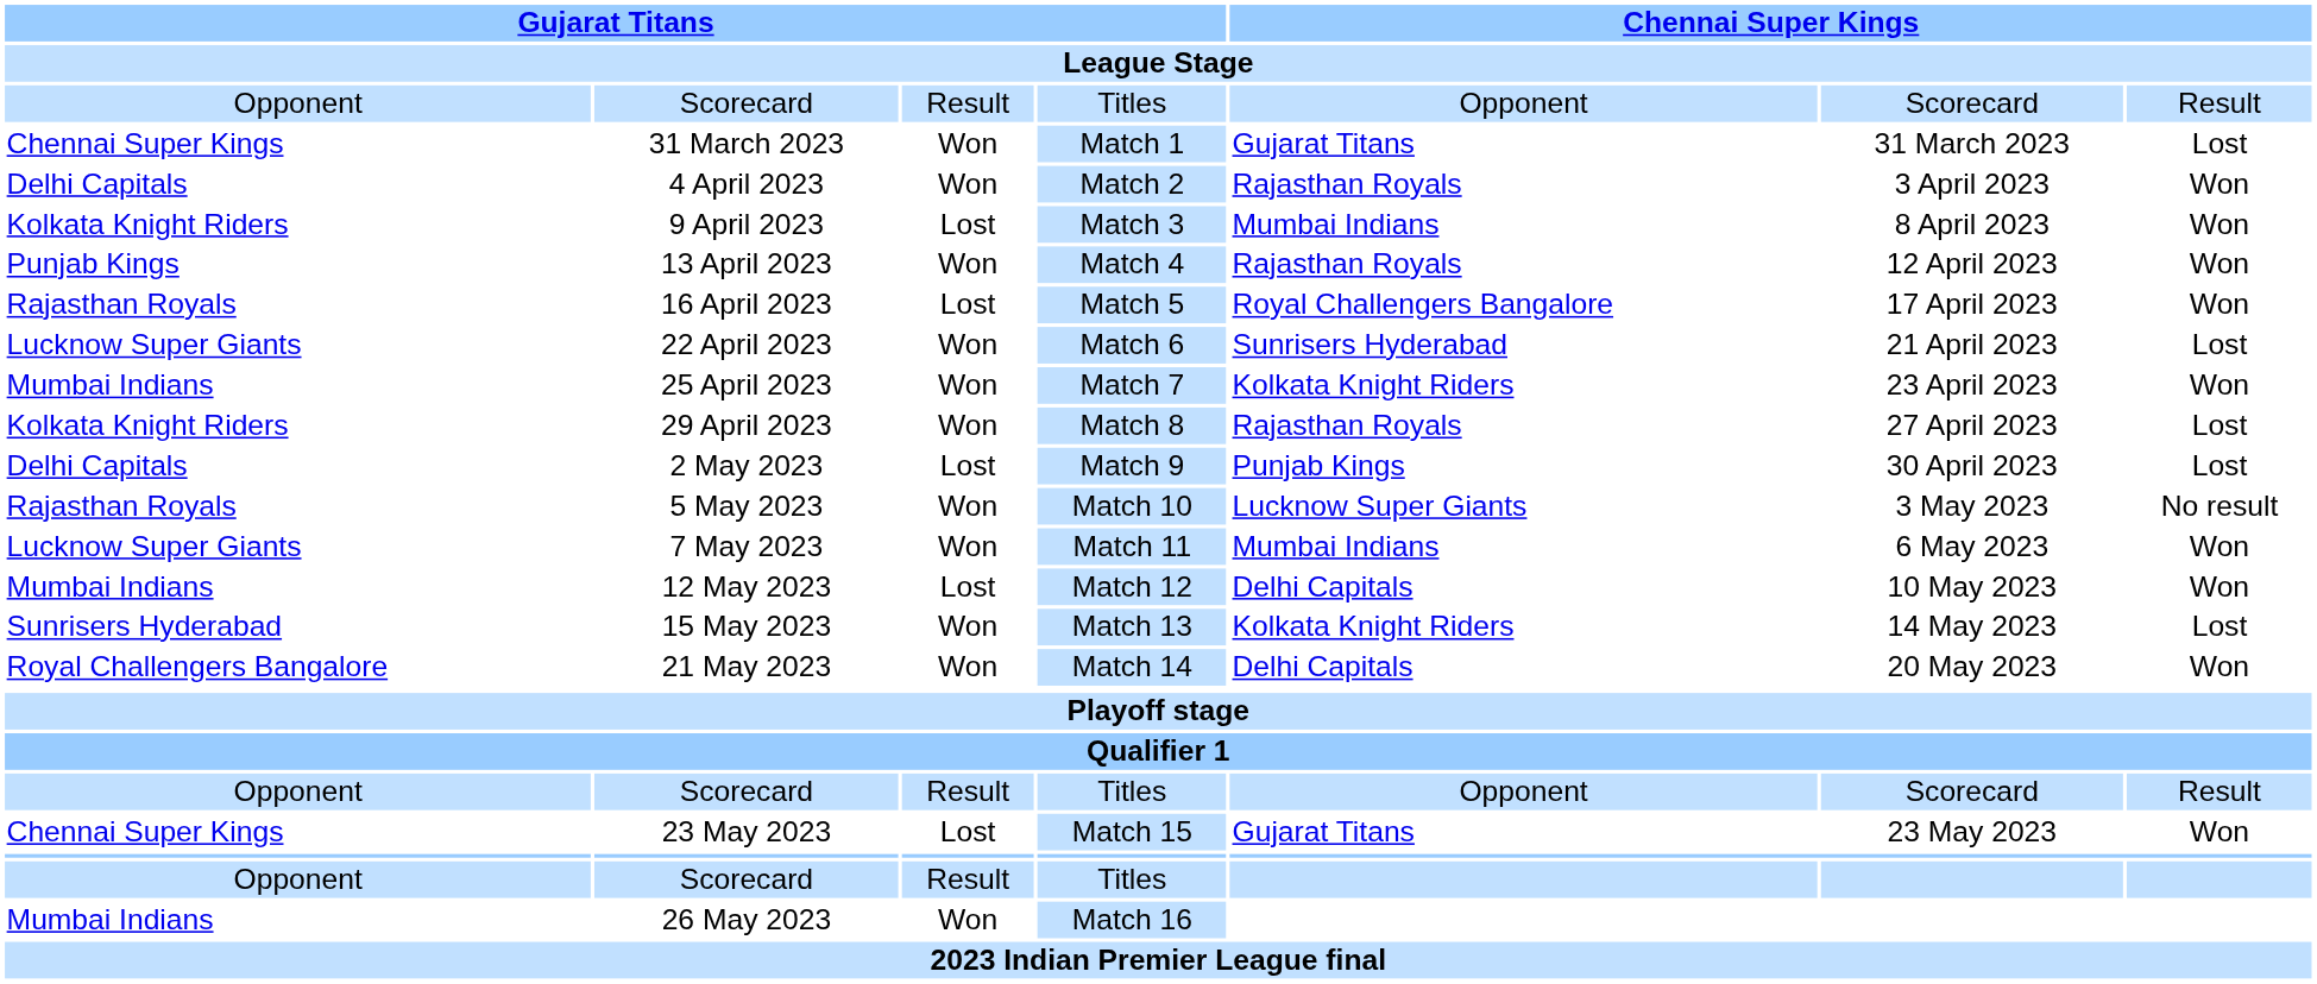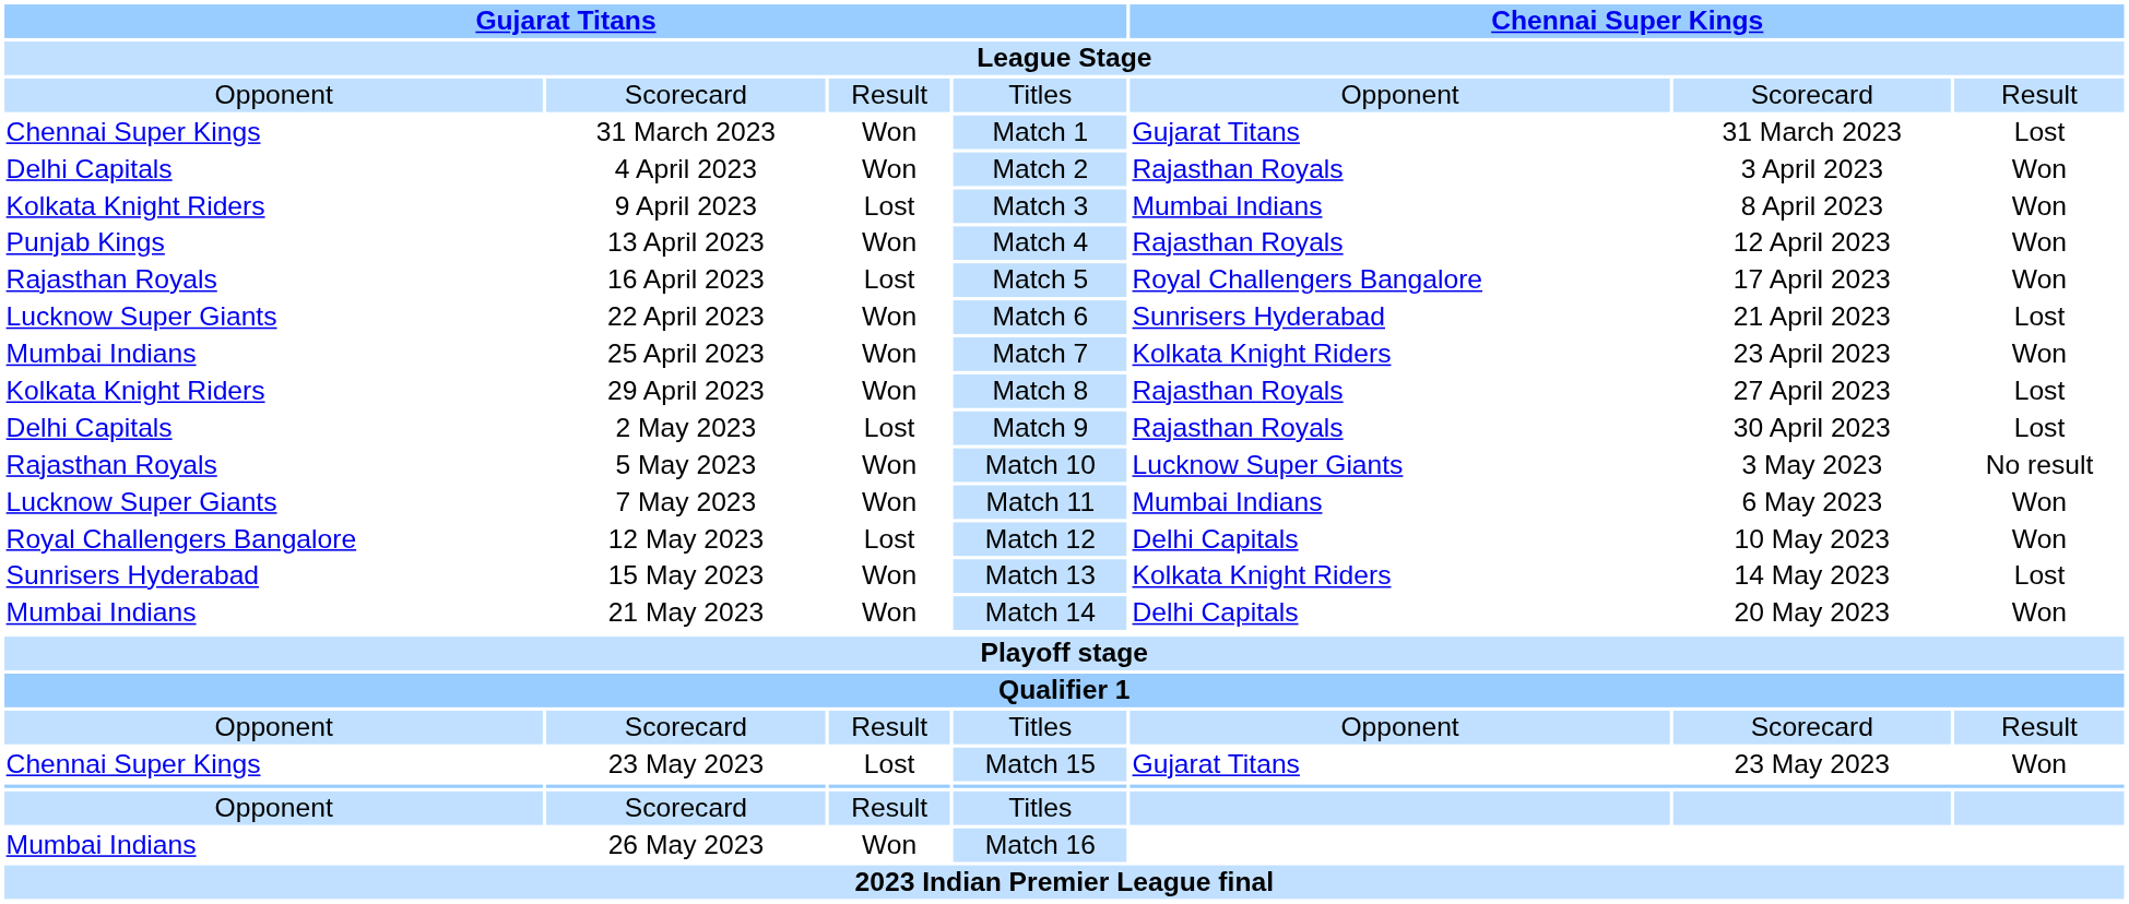 <table style="width:100%;text-align:center">
 <tr style="vertical-align:top;background:#99CCFF">
 <td colspan="4"><strong><a href='#'>Gujarat Titans</a></strong></td>
 <th colspan="3"><a href='#'>Chennai Super Kings</a></th>
 </tr>
 <tr style="vertical-align:top;background:#C1E0FF">
 <td colspan="7"><strong>League Stage</strong></td>
 </tr>
 <tr style="vertical-align:top;background:#C1E0FF">
 <td>Opponent</td>
 <td>Scorecard</td>
 <td>Result</td>
 <td>Titles</td>
 <td>Opponent</td>
 <td>Scorecard</td>
 <td>Result</td>
 </tr>
 <tr>
 <td style="text-align:left"><a href='#'>Chennai Super Kings</a></td>
 <td>31 March 2023</td>
 <td>Won</td>
 <td style="background:#C1E0FF">Match 1</td>
 <td style="text-align:left"><a href='#'>Gujarat Titans</a></td>
 <td>31 March 2023</td>
 <td>Lost</td>
 </tr>
 <tr>
 <td style="text-align:left"><a href='#'>Delhi Capitals</a></td>
 <td>4 April 2023</td>
 <td>Won</td>
 <td style="background:#C1E0FF">Match 2</td>
 <td style="text-align:left"><a href='#'>Rajasthan Royals</a></td>
 <td>3 April 2023</td>
 <td>Won</td>
 </tr>
 <tr>
 <td style="text-align:left"><a href='#'>Kolkata Knight Riders</a></td>
 <td>9 April 2023</td>
 <td>Lost</td>
 <td style="background:#C1E0FF">Match 3</td>
 <td style="text-align:left"><a href='#'>Mumbai Indians</a></td>
 <td>8 April 2023</td>
 <td>Won</td>
 </tr>
 <tr>
 <td style="text-align:left"><a href='#'>Punjab Kings</a></td>
 <td>13 April 2023</td>
 <td>Won</td>
 <td style="background:#C1E0FF">Match 4</td>
 <td style="text-align:left"><a href='#'>Rajasthan Royals</a></td>
 <td>12 April 2023</td>
 <td>Won</td>
 </tr>
 <tr>
 <td style="text-align:left"><a href='#'>Rajasthan Royals</a></td>
 <td>16 April 2023</td>
 <td>Lost</td>
 <td style="background:#C1E0FF">Match 5</td>
 <td style="text-align:left"><a href='#'>Royal Challengers Bangalore</a></td>
 <td>17 April 2023</td>
 <td>Won</td>
 </tr>
 <tr>
 <td style="text-align:left"><a href='#'>Lucknow Super Giants</a></td>
 <td>22 April 2023</td>
 <td>Won</td>
 <td style="background:#C1E0FF">Match 6</td>
 <td style="text-align:left"><a href='#'>Sunrisers Hyderabad</a></td>
 <td>21 April 2023</td>
 <td>Lost</td>
 </tr>
 <tr>
 <td style="text-align:left"><a href='#'>Mumbai Indians</a></td>
 <td>25 April 2023</td>
 <td>Won</td>
 <td style="background:#C1E0FF">Match 7</td>
 <td style="text-align:left"><a href='#'>Kolkata Knight Riders</a></td>
 <td>23 April 2023</td>
 <td>Won</td>
 </tr>
 <tr>
 <td style="text-align:left"><a href='#'>Kolkata Knight Riders</a></td>
 <td>29 April 2023</td>
 <td>Won</td>
 <td style="background:#C1E0FF">Match 8</td>
 <td style="text-align:left"><a href='#'>Rajasthan Royals</a></td>
 <td>27 April 2023</td>
 <td>Lost</td>
 </tr>
 <tr>
 <td style="text-align:left"><a href='#'>Delhi Capitals</a></td>
 <td>2 May 2023</td>
 <td>Lost</td>
 <td style="background:#C1E0FF">Match 9</td>
-<td style="text-align:left"><a href='#'>Punjab Kings</a></td>
+<td style="text-align:left"><a href='#'>Rajasthan Royals</a></td>
 <td>30 April 2023</td>
 <td>Lost</td>
 </tr>
 <tr>
 <td style="text-align:left"><a href='#'>Rajasthan Royals</a></td>
 <td>5 May 2023</td>
 <td>Won</td>
 <td style="background:#C1E0FF">Match 10</td>
 <td style="text-align:left"><a href='#'>Lucknow Super Giants</a></td>
 <td>3 May 2023</td>
 <td>No result</td>
 </tr>
 <tr>
 <td style="text-align:left"><a href='#'>Lucknow Super Giants</a></td>
 <td>7 May 2023</td>
 <td>Won</td>
 <td style="background:#C1E0FF">Match 11</td>
 <td style="text-align:left"><a href='#'>Mumbai Indians</a></td>
 <td>6 May 2023</td>
 <td>Won</td>
 </tr>
 <tr>
-<td style="text-align:left"><a href='#'>Mumbai Indians</a></td>
+<td style="text-align:left"><a href='#'>Royal Challengers Bangalore</a></td>
 <td>12 May 2023</td>
 <td>Lost</td>
 <td style="background:#C1E0FF">Match 12</td>
 <td style="text-align:left"><a href='#'>Delhi Capitals</a></td>
 <td>10 May 2023</td>
 <td>Won</td>
 </tr>
 <tr>
 <td style="text-align:left"><a href='#'>Sunrisers Hyderabad</a></td>
 <td>15 May 2023</td>
 <td>Won</td>
 <td style="background:#C1E0FF">Match 13</td>
 <td style="text-align:left"><a href='#'>Kolkata Knight Riders</a></td>
 <td>14 May 2023</td>
 <td>Lost</td>
 </tr>
 <tr>
-<td style="text-align:left"><a href='#'>Royal Challengers Bangalore</a></td>
+<td style="text-align:left"><a href='#'>Mumbai Indians</a></td>
 <td>21 May 2023</td>
 <td>Won</td>
 <td style="background:#C1E0FF">Match 14</td>
 <td style="text-align:left"><a href='#'>Delhi Capitals</a></td>
 <td>20 May 2023</td>
 <td>Won</td>
 </tr>
 <tr>
 </tr>
 <tr style="vertical-align:top;background:#C1E0FF">
 <td colspan="7"><strong>Playoff stage</strong></td>
 </tr>
 <tr style="vertical-align:top;background:#99CCFF">
 <td colspan="7"><strong>Qualifier 1</strong></td>
 </tr>
 <tr style="vertical-align:top;background:#C1E0FF">
 <td>Opponent</td>
 <td>Scorecard</td>
 <td>Result</td>
 <td>Titles</td>
 <td>Opponent</td>
 <td>Scorecard</td>
 <td>Result</td>
 </tr>
 <tr>
 <td style="text-align:left"><a href='#'>Chennai Super Kings</a></td>
 <td>23 May 2023</td>
 <td>Lost</td>
 <td style="background:#C1E0FF">Match 15</td>
 <td style="text-align:left"><a href='#'>Gujarat Titans</a></td>
 <td>23 May 2023</td>
 <td>Won</td>
 </tr>
 <tr style="vertical-align:top;background:#99CCFF">
 <td></td>
 <td></td>
 <td></td>
 <td></td>
 <th colspan="3"></th>
 </tr>
 <tr style="vertical-align:top;background:#C1E0FF">
 <td>Opponent</td>
 <td>Scorecard</td>
 <td>Result</td>
 <td>Titles</td>
 <td></td>
 <td></td>
 <td></td>
 </tr>
 <tr>
 <td style="text-align:left"><a href='#'>Mumbai Indians</a></td>
 <td>26 May 2023</td>
 <td>Won</td>
 <td style="background:#C1E0FF">Match 16</td>
 <td></td>
 <td></td>
 <td></td>
 </tr>
 <tr style="vertical-align:top;background:#C1E0FF">
 <th colspan="7">2023 Indian Premier League final</th>
 </tr>
 </table>
